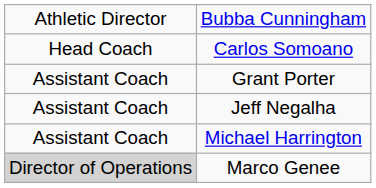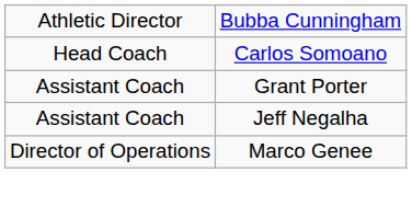 <table class="wikitable" style="text-align: center;">
 <tr>
 <td>Athletic Director</td>
 <td><a href='#'>Bubba Cunningham</a></td>
 </tr>
 <tr>
 <td>Head Coach</td>
 <td><a href='#'>Carlos Somoano</a></td>
 </tr>
 <tr>
 <td>Assistant Coach</td>
 <td>Grant Porter</td>
 </tr>
 <tr>
 <td>Assistant Coach</td>
 <td>Jeff Negalha</td>
 </tr>
 <tr>
-<td>Assistant Coach</td>
-<td><a href='#'>Michael Harrington</a></td>
-</tr>
-<tr>
-<td style="background: lightgrey;">Director of Operations</td>
+<td>Director of Operations</td>
 <td>Marco Genee</td>
 </tr>
 </table>
